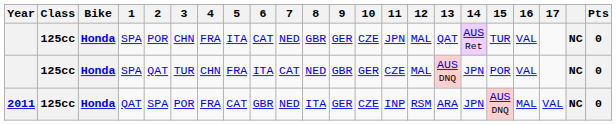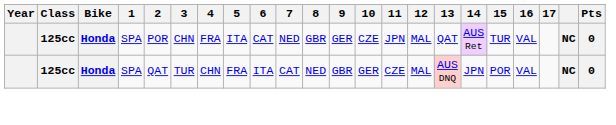 <table class="wikitable" style="text-align:center">
 <tr>
 <th>Year</th>
 <th>Class</th>
 <th>Bike</th>
 <th>1</th>
 <th>2</th>
 <th>3</th>
 <th>4</th>
 <th>5</th>
 <th>6</th>
 <th>7</th>
 <th>8</th>
 <th>9</th>
 <th>10</th>
 <th>11</th>
 <th>12</th>
 <th>13</th>
 <th>14</th>
 <th>15</th>
 <th>16</th>
 <th>17</th>
 <th></th>
 <th>Pts</th>
 </tr>
 <tr>
 <th></th>
 <th>125cc</th>
 <th><a href='#'>Honda</a></th>
 <td><a href='#'>SPA</a></td>
 <td><a href='#'>POR</a></td>
 <td><a href='#'>CHN</a></td>
 <td><a href='#'>FRA</a></td>
 <td><a href='#'>ITA</a></td>
 <td><a href='#'>CAT</a></td>
 <td><a href='#'>NED</a></td>
 <td><a href='#'>GBR</a></td>
 <td><a href='#'>GER</a></td>
 <td><a href='#'>CZE</a></td>
 <td><a href='#'>JPN</a></td>
 <td><a href='#'>MAL</a></td>
 <td><a href='#'>QAT</a></td>
 <td style="background:#efcfff;"><a href='#'>AUS</a><br><small>Ret</small></td>
 <td><a href='#'>TUR</a></td>
 <td><a href='#'>VAL</a></td>
 <td></td>
 <th>NC</th>
 <th>0</th>
 </tr>
 <tr>
 <th></th>
 <th>125cc</th>
 <th><a href='#'>Honda</a></th>
 <td><a href='#'>SPA</a></td>
 <td><a href='#'>QAT</a></td>
 <td><a href='#'>TUR</a></td>
 <td><a href='#'>CHN</a></td>
 <td><a href='#'>FRA</a></td>
 <td><a href='#'>ITA</a></td>
 <td><a href='#'>CAT</a></td>
 <td><a href='#'>NED</a></td>
 <td><a href='#'>GBR</a></td>
 <td><a href='#'>GER</a></td>
 <td><a href='#'>CZE</a></td>
 <td><a href='#'>MAL</a></td>
 <td style="background:#ffcfcf;"><a href='#'>AUS</a><br><small>DNQ</small></td>
 <td><a href='#'>JPN</a></td>
 <td><a href='#'>POR</a></td>
 <td><a href='#'>VAL</a></td>
 <td></td>
 <th>NC</th>
 <th>0</th>
 </tr>
-<tr>
-<th><a href='#'>2011</a></th>
-<th>125cc</th>
-<th><a href='#'>Honda</a></th>
-<td><a href='#'>QAT</a></td>
-<td><a href='#'>SPA</a></td>
-<td><a href='#'>POR</a></td>
-<td><a href='#'>FRA</a></td>
-<td><a href='#'>CAT</a></td>
-<td><a href='#'>GBR</a></td>
-<td><a href='#'>NED</a></td>
-<td><a href='#'>ITA</a></td>
-<td><a href='#'>GER</a></td>
-<td><a href='#'>CZE</a></td>
-<td><a href='#'>INP</a></td>
-<td><a href='#'>RSM</a></td>
-<td><a href='#'>ARA</a></td>
-<td><a href='#'>JPN</a></td>
-<td style="background:#ffcfcf;"><a href='#'>AUS</a><br><small>DNQ</small></td>
-<td><a href='#'>MAL</a></td>
-<td><a href='#'>VAL</a></td>
-<th>NC</th>
-<th>0</th>
-</tr>
 </table>
